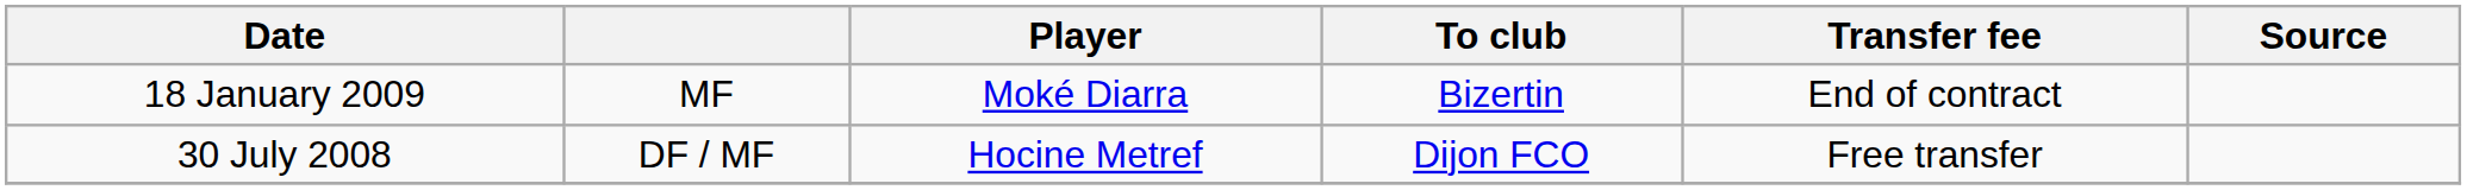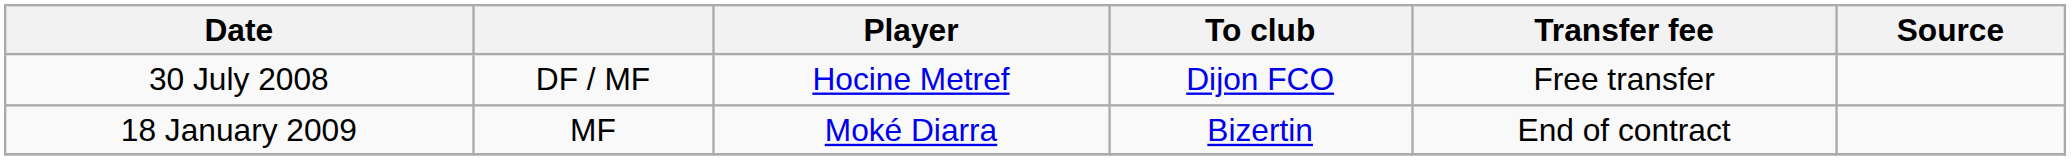 <table class="wikitable sortable" style="width:70%; text-align:center; font-size:85%; text-align:centre;">
 <tr>
 <th><strong>Date</strong></th>
 <th><strong></strong></th>
 <th><strong>Player</strong></th>
 <th><strong>To club</strong></th>
 <th><strong>Transfer fee</strong></th>
 <th><strong>Source</strong></th>
 </tr>
 <tr>
+<td>30 July 2008</td>
+<td>DF / MF</td>
+<td> <a href='#'>Hocine Metref</a></td>
+<td> <a href='#'>Dijon FCO</a></td>
+<td>Free transfer</td>
+<td></td>
+</tr>
+<tr>
 <td>18 January 2009</td>
 <td>MF</td>
 <td> <a href='#'>Moké Diarra</a></td>
 <td> <a href='#'>Bizertin</a></td>
 <td>End of contract</td>
 <td></td>
 </tr>
 <tr>
-<td>30 July 2008</td>
-<td>DF / MF</td>
-<td> <a href='#'>Hocine Metref</a></td>
-<td> <a href='#'>Dijon FCO</a></td>
-<td>Free transfer</td>
-<td></td>
-</tr>
-<tr>
 </tr>
 </table>
